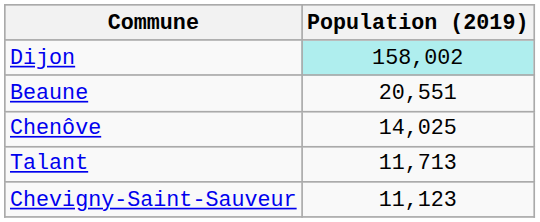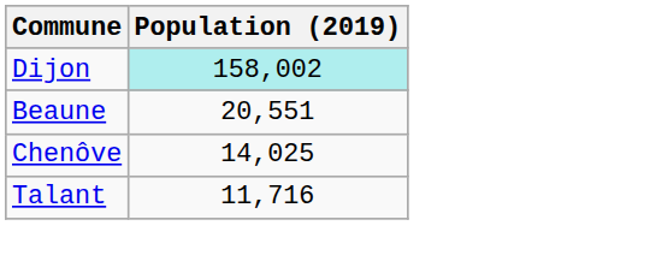 <table class=wikitable>
 <tr>
 <th>Commune</th>
 <th>Population (2019)</th>
 </tr>
 <tr>
 <td><a href='#'>Dijon</a></td>
 <td style="background: paleturquoise; text-align: center;">158,002</td>
 </tr>
 <tr>
 <td><a href='#'>Beaune</a></td>
 <td style="text-align: center;">20,551</td>
 </tr>
 <tr>
 <td><a href='#'>Chenôve</a></td>
 <td style="text-align: center;">14,025</td>
 </tr>
 <tr>
 <td><a href='#'>Talant</a></td>
-<td style="text-align: center;">11,713</td>
-</tr>
-<tr>
-<td><a href='#'>Chevigny-Saint-Sauveur</a></td>
-<td style="text-align: center;">11,123</td>
+<td style="text-align: center;">11,716</td>
 </tr>
 </table>
